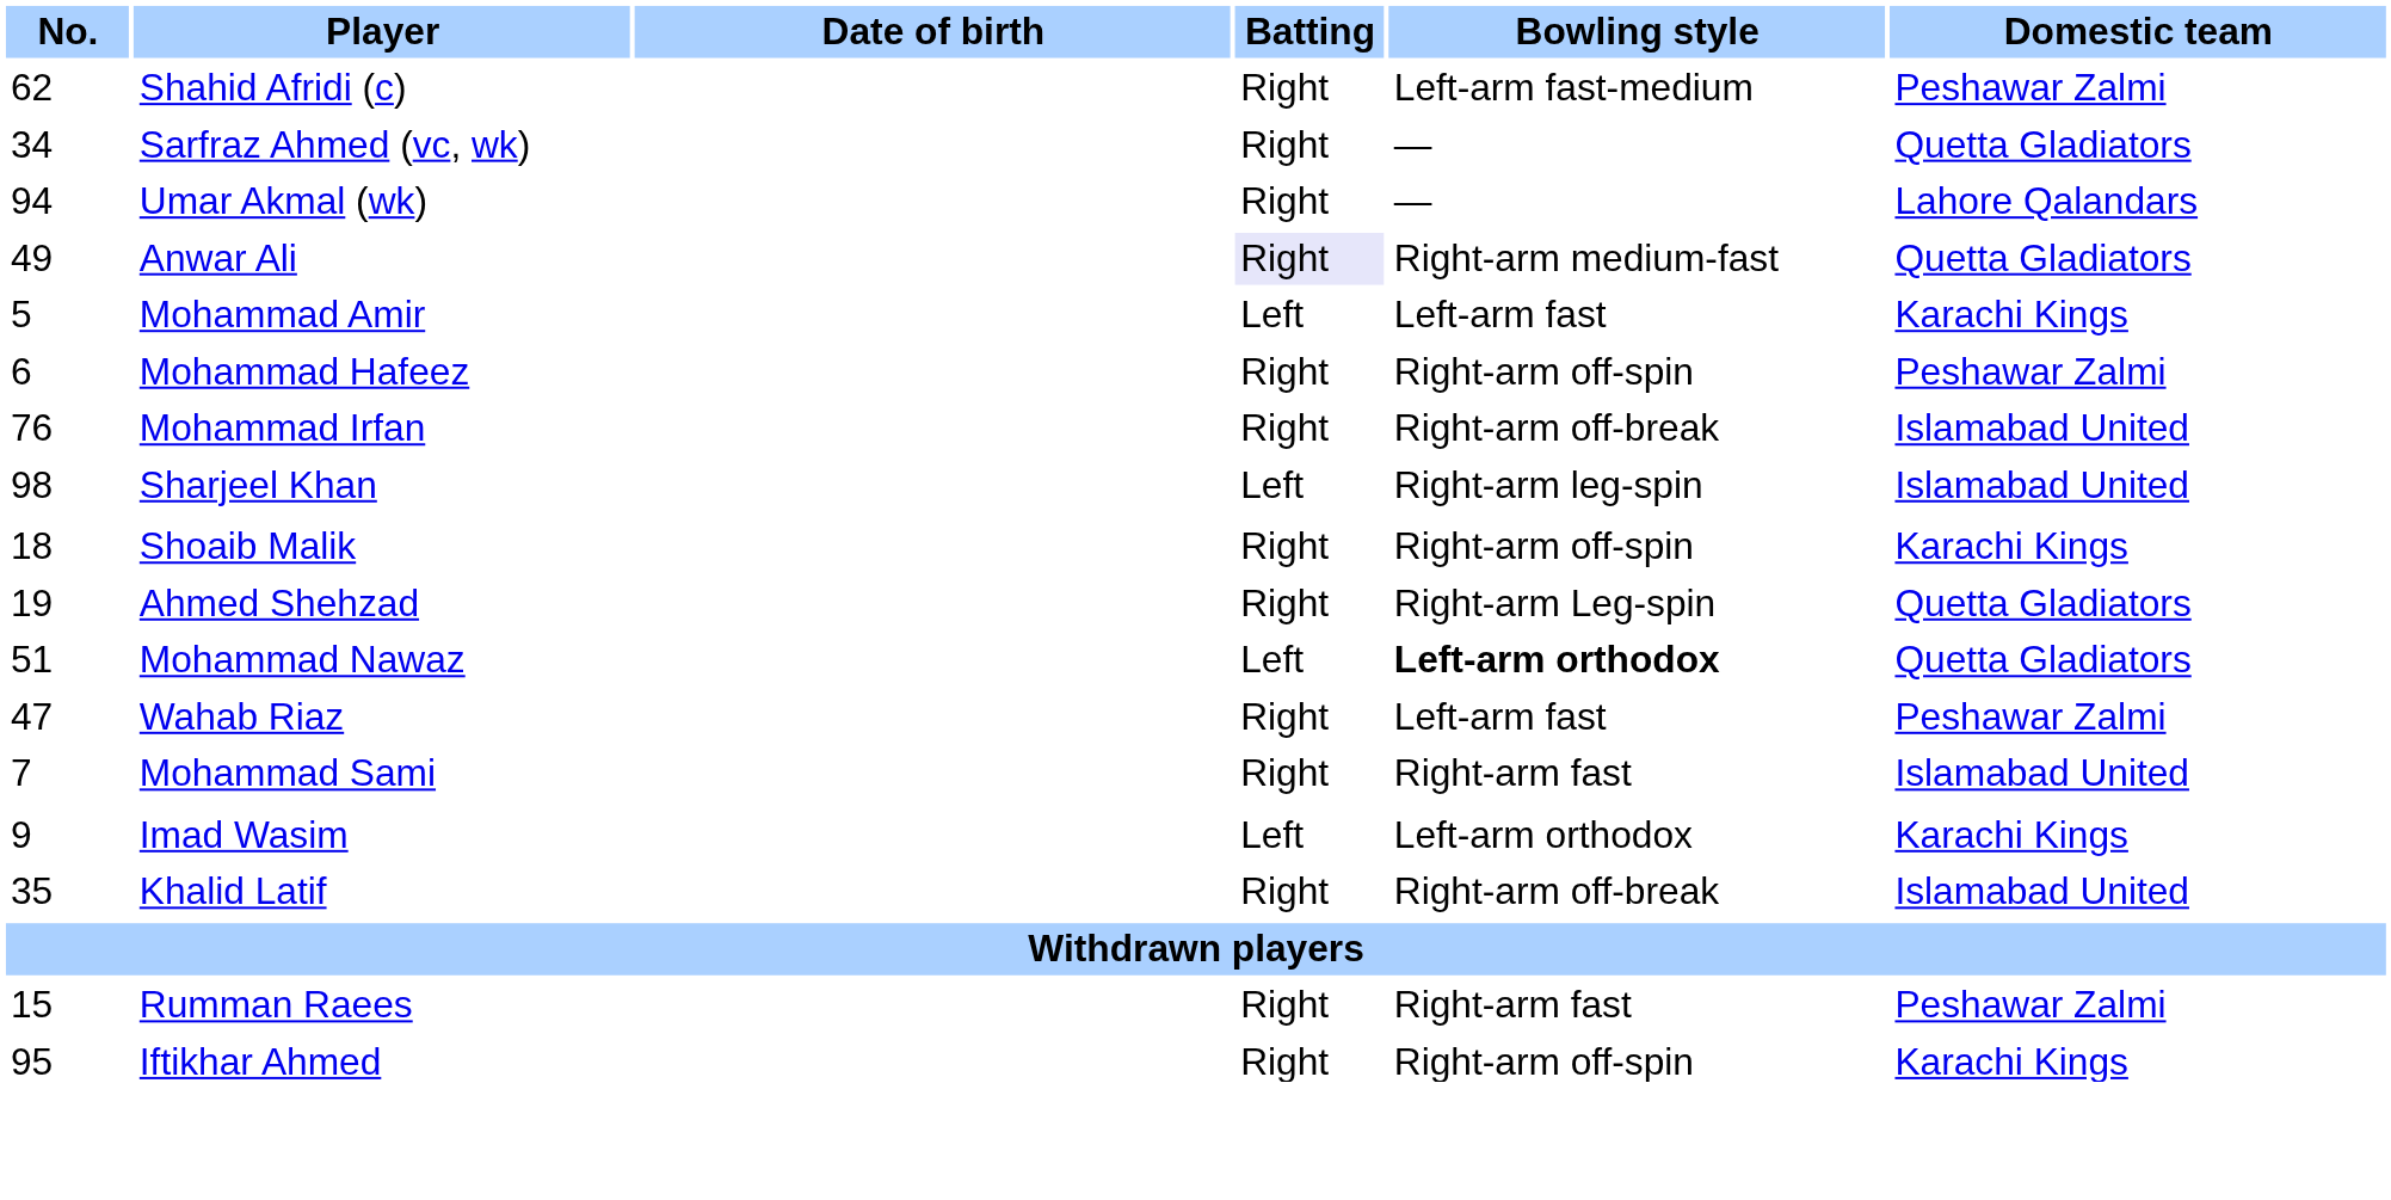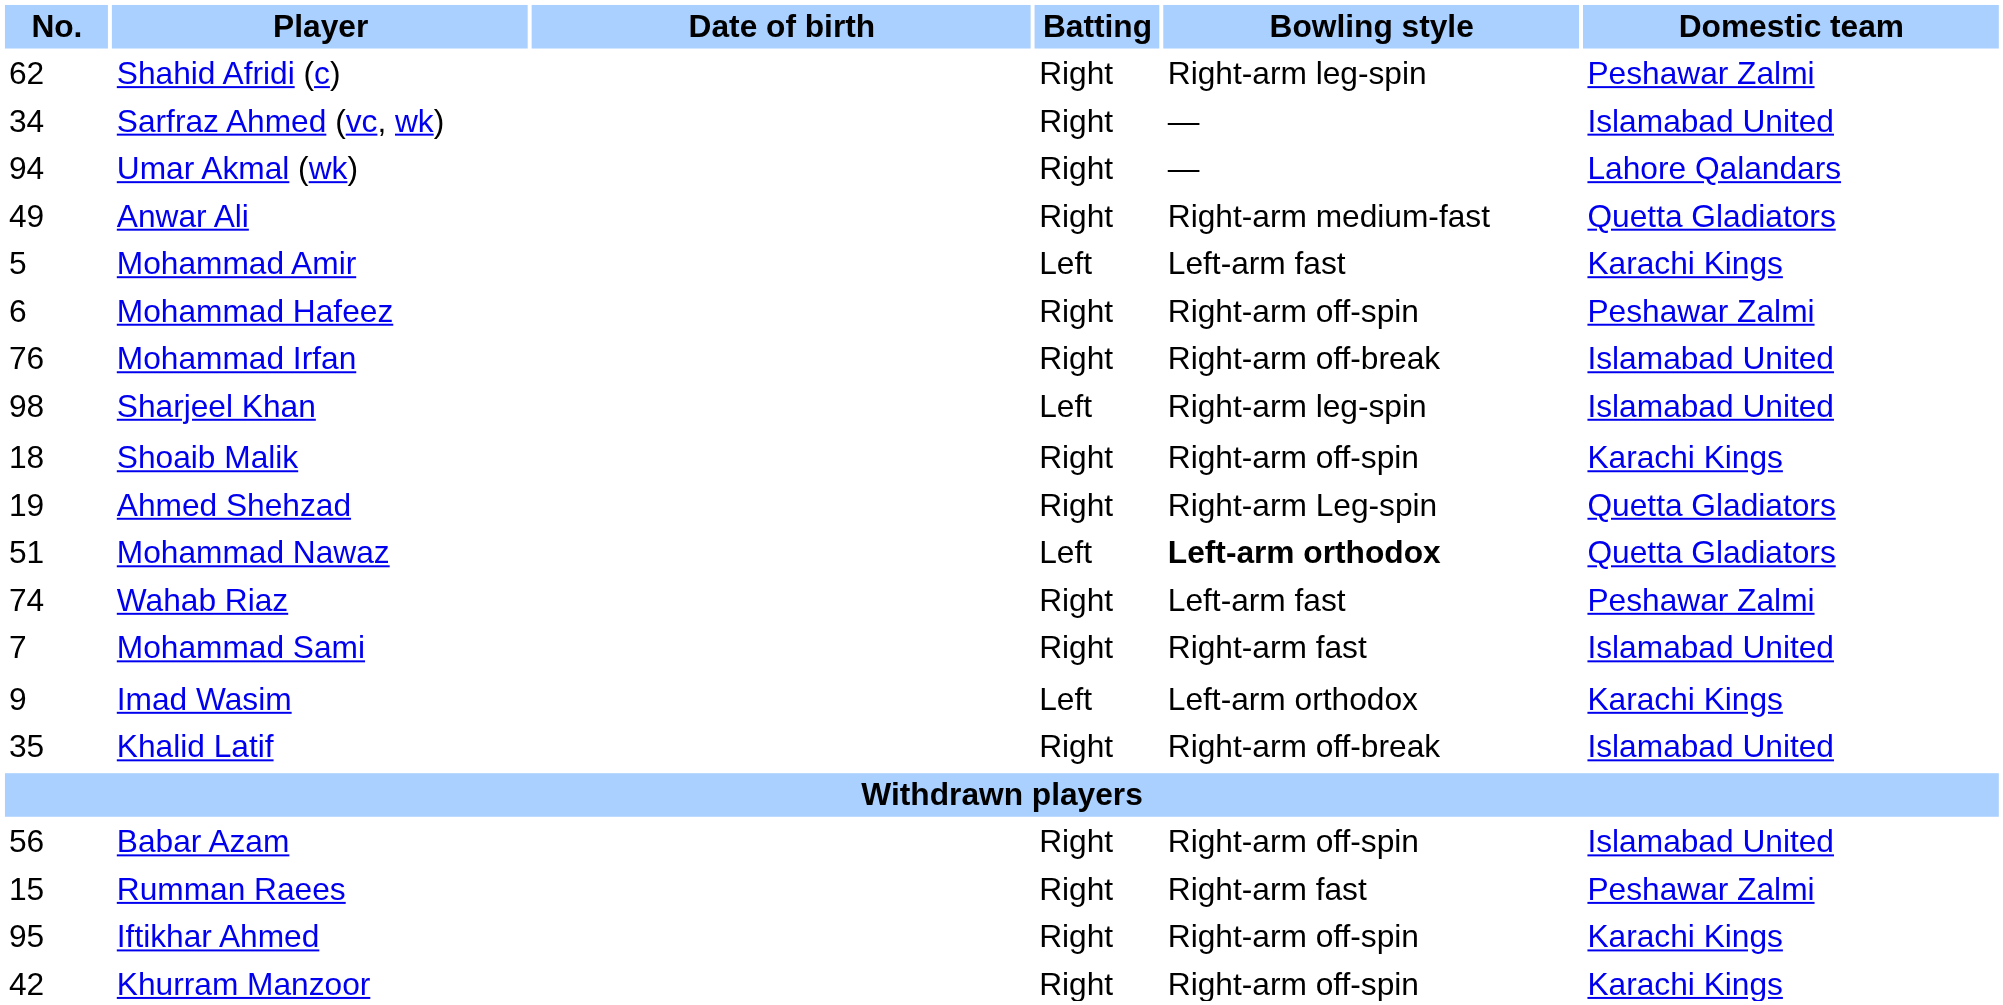 <table class="sortable" style="width:80%;" border="0" cellspacing="2" cellpadding="2">
 <tr style="background:#aad0ff;">
 <th scope="col" width="5%">No.</th>
 <th width=20%>Player</th>
 <th width=24%>Date of birth</th>
 <th width=6%>Batting</th>
 <th width=20%>Bowling style</th>
 <th width=20%>Domestic team</th>
 </tr>
 <tr>
 <td>62</td>
 <td><a href='#'>Shahid Afridi</a> (<a href='#'>c</a>)</td>
 <td></td>
 <td>Right</td>
-<td>Left-arm fast-medium</td>
+<td>Right-arm leg-spin</td>
 <td><a href='#'>Peshawar Zalmi</a></td>
 </tr>
 <tr>
 <td>34</td>
 <td><a href='#'>Sarfraz Ahmed</a> (<a href='#'>vc</a>, <a href='#'>wk</a>)</td>
 <td></td>
 <td>Right</td>
 <td>—</td>
-<td><a href='#'>Quetta Gladiators</a></td>
+<td><a href='#'>Islamabad United</a></td>
 </tr>
 <tr>
 <td>94</td>
 <td><a href='#'>Umar Akmal</a> (<a href='#'>wk</a>)</td>
 <td></td>
 <td>Right</td>
 <td>—</td>
 <td><a href='#'>Lahore Qalandars</a></td>
 </tr>
 <tr>
 <td>49</td>
 <td><a href='#'>Anwar Ali</a></td>
 <td></td>
-<td style="background: lavender;">Right</td>
+<td>Right</td>
 <td>Right-arm medium-fast</td>
 <td><a href='#'>Quetta Gladiators</a></td>
 </tr>
 <tr>
 <td>5</td>
 <td><a href='#'>Mohammad Amir</a></td>
 <td></td>
 <td>Left</td>
 <td>Left-arm fast</td>
 <td><a href='#'>Karachi Kings</a></td>
 </tr>
 <tr>
 <td>6</td>
 <td><a href='#'>Mohammad Hafeez</a></td>
 <td></td>
 <td>Right</td>
 <td>Right-arm off-spin</td>
 <td><a href='#'>Peshawar Zalmi</a></td>
 </tr>
 <tr>
 <td>76</td>
 <td><a href='#'>Mohammad Irfan</a></td>
 <td></td>
 <td>Right</td>
 <td>Right-arm off-break</td>
 <td><a href='#'>Islamabad United</a></td>
 </tr>
 <tr>
 <td>98</td>
 <td><a href='#'>Sharjeel Khan</a></td>
 <td></td>
 <td>Left</td>
 <td>Right-arm leg-spin</td>
 <td><a href='#'>Islamabad United</a></td>
 </tr>
 <tr>
 </tr>
 <tr>
 <td>18</td>
 <td><a href='#'>Shoaib Malik</a></td>
 <td></td>
 <td>Right</td>
 <td>Right-arm off-spin</td>
 <td><a href='#'>Karachi Kings</a></td>
 </tr>
 <tr>
 <td>19</td>
 <td><a href='#'>Ahmed Shehzad</a></td>
 <td></td>
 <td>Right</td>
 <td>Right-arm Leg-spin</td>
 <td><a href='#'>Quetta Gladiators</a></td>
 </tr>
 <tr>
 <td>51</td>
 <td><a href='#'>Mohammad Nawaz</a></td>
 <td></td>
 <td>Left</td>
 <td><strong>Left-arm orthodox</strong></td>
 <td><a href='#'>Quetta Gladiators</a></td>
 </tr>
 <tr>
-<td>47</td>
+<td>74</td>
 <td><a href='#'>Wahab Riaz</a></td>
 <td></td>
 <td>Right</td>
 <td>Left-arm fast</td>
 <td><a href='#'>Peshawar Zalmi</a></td>
 </tr>
 <tr>
 <td>7</td>
 <td><a href='#'>Mohammad Sami</a></td>
 <td></td>
 <td>Right</td>
 <td>Right-arm fast</td>
 <td><a href='#'>Islamabad United</a></td>
 </tr>
 <tr>
 </tr>
 <tr>
 <td>9</td>
 <td><a href='#'>Imad Wasim</a></td>
 <td></td>
 <td>Left</td>
 <td>Left-arm orthodox</td>
 <td><a href='#'>Karachi Kings</a></td>
 </tr>
 <tr>
 <td>35</td>
 <td><a href='#'>Khalid Latif</a></td>
 <td></td>
 <td>Right</td>
 <td>Right-arm off-break</td>
 <td><a href='#'>Islamabad United</a></td>
 </tr>
 <tr class=sortbottom style="background:#aad0ff;">
 <th colspan=6>Withdrawn players</th>
 </tr>
+<tr class=sortbottom>
+<td>56</td>
+<td><a href='#'>Babar Azam</a></td>
+<td></td>
+<td>Right</td>
+<td>Right-arm off-spin</td>
+<td><a href='#'>Islamabad United</a></td>
+</tr>
 <tr>
 <td>15</td>
 <td><a href='#'>Rumman Raees</a></td>
 <td></td>
 <td>Right</td>
 <td>Right-arm fast</td>
 <td><a href='#'>Peshawar Zalmi</a></td>
 </tr>
 <tr>
 <td>95</td>
 <td><a href='#'>Iftikhar Ahmed</a></td>
 <td></td>
 <td>Right</td>
 <td>Right-arm off-spin</td>
 <td><a href='#'>Karachi Kings</a></td>
 </tr>
 <tr>
+<td>42</td>
+<td><a href='#'>Khurram Manzoor</a></td>
+<td></td>
+<td>Right</td>
+<td>Right-arm off-spin</td>
+<td><a href='#'>Karachi Kings</a></td>
+</tr>
+<tr>
 </tr>
 </table>
